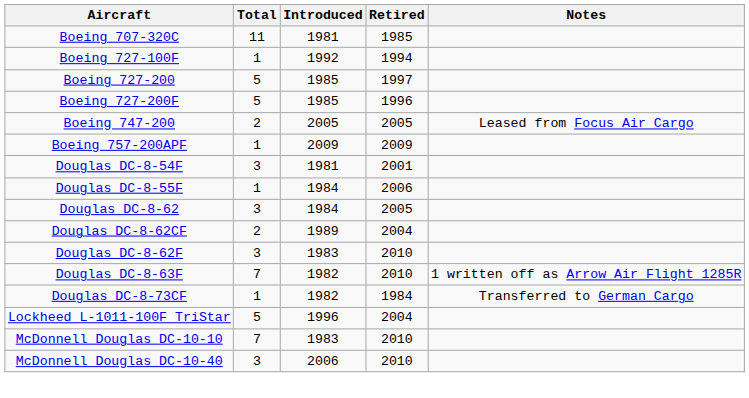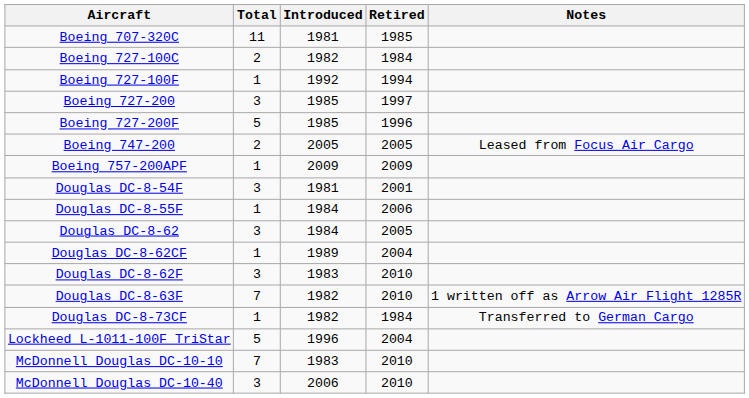 <table class="wikitable" style="margin:0.5em auto; text-align:center">
 <tr>
 <th>Aircraft</th>
 <th>Total</th>
 <th>Introduced</th>
 <th>Retired</th>
 <th>Notes</th>
 </tr>
 <tr>
 <td><a href='#'>Boeing 707-320C</a></td>
 <td>11</td>
 <td>1981</td>
 <td>1985</td>
 <td></td>
 </tr>
 <tr>
+<td><a href='#'>Boeing 727-100C</a></td>
+<td>2</td>
+<td>1982</td>
+<td>1984</td>
+<td></td>
+</tr>
+<tr>
 <td><a href='#'>Boeing 727-100F</a></td>
 <td>1</td>
 <td>1992</td>
 <td>1994</td>
 <td></td>
 </tr>
 <tr>
 <td><a href='#'>Boeing 727-200</a></td>
-<td>5</td>
+<td>3</td>
 <td>1985</td>
 <td>1997</td>
 <td></td>
 </tr>
 <tr>
 <td><a href='#'>Boeing 727-200F</a></td>
 <td>5</td>
 <td>1985</td>
 <td>1996</td>
 <td></td>
 </tr>
 <tr>
 <td><a href='#'>Boeing 747-200</a></td>
 <td>2</td>
 <td>2005</td>
 <td>2005</td>
 <td>Leased from <a href='#'>Focus Air Cargo</a></td>
 </tr>
 <tr>
 <td><a href='#'>Boeing 757-200APF</a></td>
 <td>1</td>
 <td>2009</td>
 <td>2009</td>
 <td></td>
 </tr>
 <tr>
 <td><a href='#'>Douglas DC-8-54F</a></td>
 <td>3</td>
 <td>1981</td>
 <td>2001</td>
 <td></td>
 </tr>
 <tr>
 <td><a href='#'>Douglas DC-8-55F</a></td>
 <td>1</td>
 <td>1984</td>
 <td>2006</td>
 <td></td>
 </tr>
 <tr>
 <td><a href='#'>Douglas DC-8-62</a></td>
 <td>3</td>
 <td>1984</td>
 <td>2005</td>
 <td></td>
 </tr>
 <tr>
 <td><a href='#'>Douglas DC-8-62CF</a></td>
-<td>2</td>
+<td>1</td>
 <td>1989</td>
 <td>2004</td>
 <td></td>
 </tr>
 <tr>
 <td><a href='#'>Douglas DC-8-62F</a></td>
 <td>3</td>
 <td>1983</td>
 <td>2010</td>
 <td></td>
 </tr>
 <tr>
 <td><a href='#'>Douglas DC-8-63F</a></td>
 <td>7</td>
 <td>1982</td>
 <td>2010</td>
 <td>1 written off as <a href='#'>Arrow Air Flight 1285R</a></td>
 </tr>
 <tr>
 <td><a href='#'>Douglas DC-8-73CF</a></td>
 <td>1</td>
 <td>1982</td>
 <td>1984</td>
 <td>Transferred to <a href='#'>German Cargo</a></td>
 </tr>
 <tr>
 <td><a href='#'>Lockheed L-1011-100F TriStar</a></td>
 <td>5</td>
 <td>1996</td>
 <td>2004</td>
 <td></td>
 </tr>
 <tr>
 <td><a href='#'>McDonnell Douglas DC-10-10</a></td>
 <td>7</td>
 <td>1983</td>
 <td>2010</td>
 <td></td>
 </tr>
 <tr>
 <td><a href='#'>McDonnell Douglas DC-10-40</a></td>
 <td>3</td>
 <td>2006</td>
 <td>2010</td>
 <td></td>
 </tr>
 </table>
